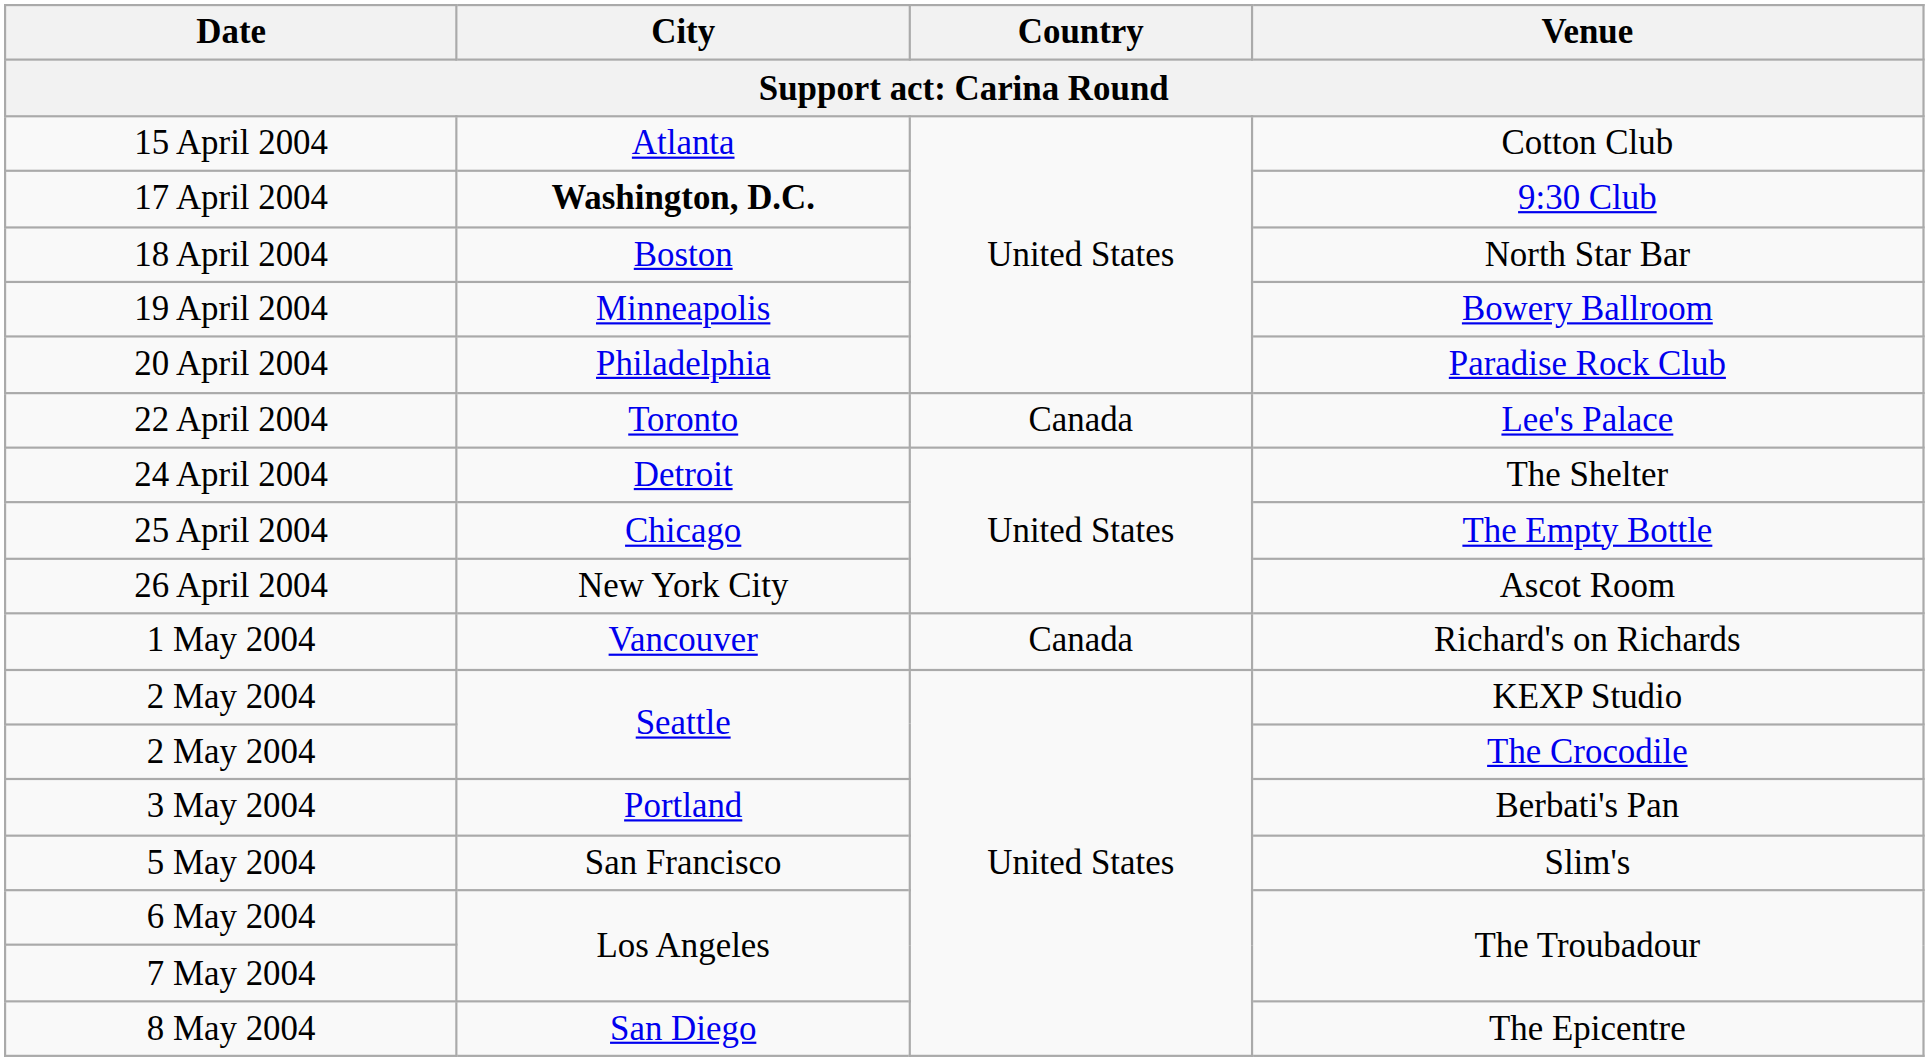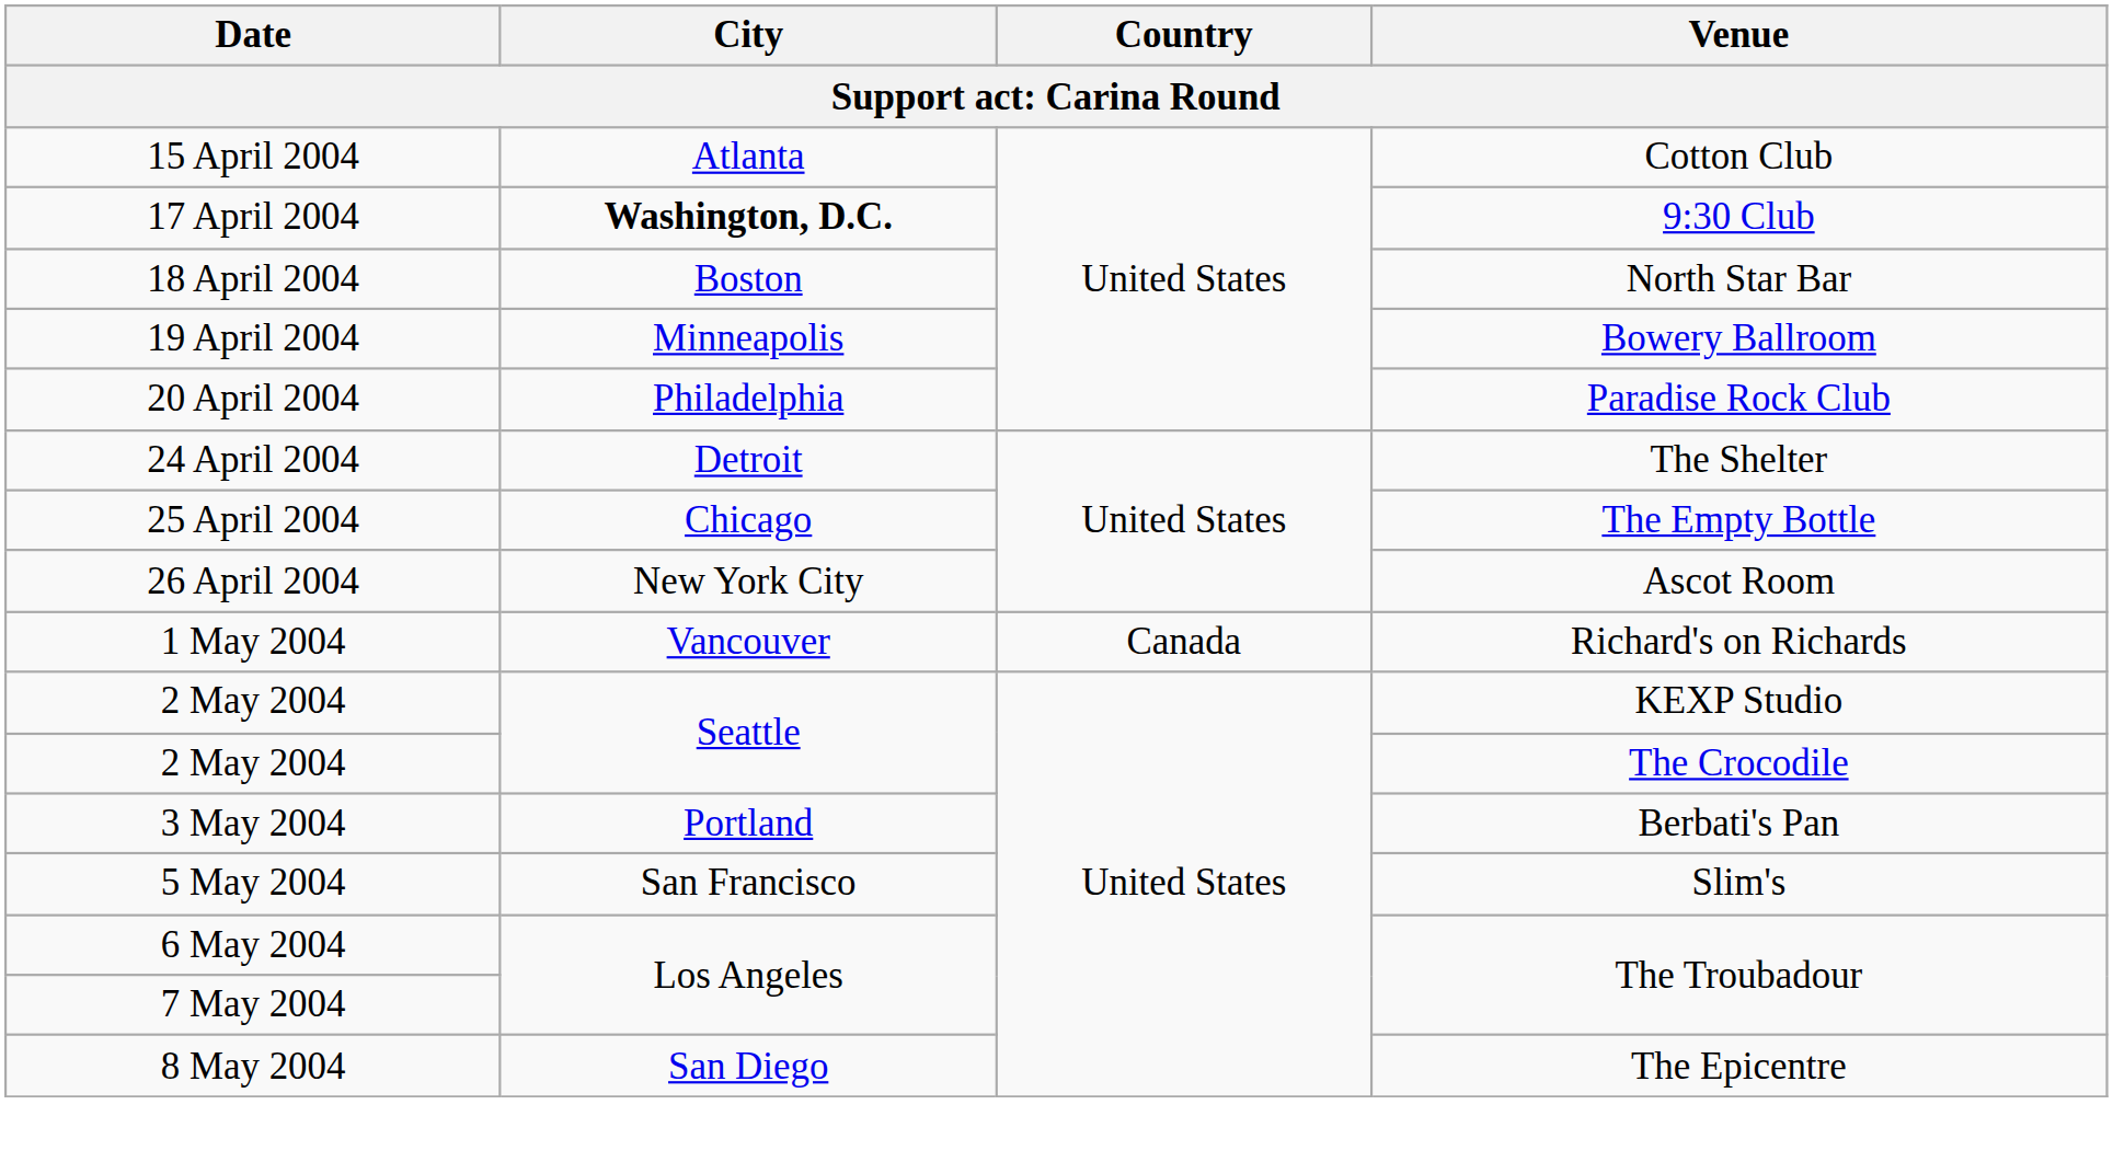 <table class="wikitable" style="text-align:center;">
 <tr>
 <th width="200">Date</th>
 <th width="200">City</th>
 <th width="150">Country</th>
 <th width="300">Venue</th>
 </tr>
 <tr>
 <th colspan="4">Support act: Carina Round</th>
 </tr>
 <tr>
 <td>15 April 2004</td>
 <td><a href='#'>Atlanta</a></td>
 <td rowspan="5">United States</td>
 <td>Cotton Club</td>
 </tr>
 <tr>
 <td>17 April 2004</td>
 <td><strong>Washington, D.C.</strong></td>
 <td><a href='#'>9:30 Club</a></td>
 </tr>
 <tr>
 <td>18 April 2004</td>
 <td><a href='#'>Boston</a></td>
 <td>North Star Bar</td>
 </tr>
 <tr>
 <td>19 April 2004</td>
 <td><a href='#'>Minneapolis</a></td>
 <td><a href='#'>Bowery Ballroom</a></td>
 </tr>
 <tr>
 <td>20 April 2004</td>
 <td><a href='#'>Philadelphia</a></td>
 <td><a href='#'>Paradise Rock Club</a></td>
-</tr>
-<tr>
-<td>22 April 2004</td>
-<td><a href='#'>Toronto</a></td>
-<td>Canada</td>
-<td><a href='#'>Lee's Palace</a></td>
 </tr>
 <tr>
 <td>24 April 2004</td>
 <td><a href='#'>Detroit</a></td>
 <td rowspan="3">United States</td>
 <td>The Shelter</td>
 </tr>
 <tr>
 <td>25 April 2004</td>
 <td><a href='#'>Chicago</a></td>
 <td><a href='#'>The Empty Bottle</a></td>
 </tr>
 <tr>
 <td>26 April 2004</td>
 <td>New York City</td>
 <td>Ascot Room</td>
 </tr>
 <tr>
 <td>1 May 2004</td>
 <td><a href='#'>Vancouver</a></td>
 <td>Canada</td>
 <td>Richard's on Richards</td>
 </tr>
 <tr>
 <td>2 May 2004</td>
 <td rowspan="2"><a href='#'>Seattle</a></td>
 <td rowspan="7">United States</td>
 <td>KEXP Studio</td>
 </tr>
 <tr>
 <td>2 May 2004</td>
 <td><a href='#'>The Crocodile</a></td>
 </tr>
 <tr>
 <td>3 May 2004</td>
 <td><a href='#'>Portland</a></td>
 <td>Berbati's Pan</td>
 </tr>
 <tr>
 <td>5 May 2004</td>
 <td>San Francisco</td>
 <td>Slim's</td>
 </tr>
 <tr>
 <td>6 May 2004</td>
 <td rowspan="2">Los Angeles</td>
 <td rowspan="2">The Troubadour</td>
 </tr>
 <tr>
 <td>7 May 2004</td>
 </tr>
 <tr>
 <td>8 May 2004</td>
 <td><a href='#'>San Diego</a></td>
 <td>The Epicentre</td>
 </tr>
 </table>
